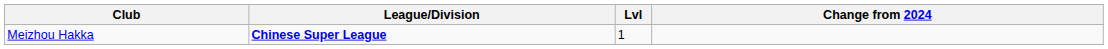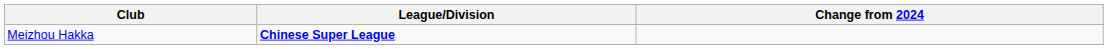 <table class="wikitable sortable" width="100%" style="font-size:90%">
 <tr>
 <th width="20%">Club</th>
 <th width="30%">League/Division</th>
-<th width="3%">Lvl</th>
 <th width="37%">Change from <a href='#'>2024</a></th>
 </tr>
 <tr>
 <td><a href='#'>Meizhou Hakka</a></td>
 <td><strong><a href='#'>Chinese Super League</a></strong></td>
-<td>1</td>
 <td></td>
 </tr>
 </table>
